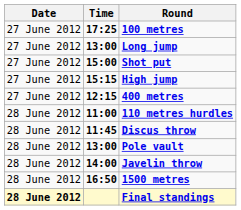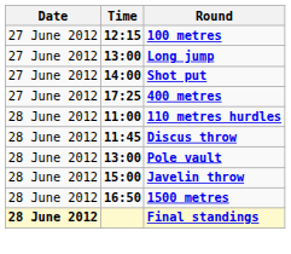 <table class="wikitable">
 <tr>
 <th>Date</th>
 <th>Time</th>
 <th>Round</th>
 </tr>
 <tr>
 <td>27 June 2012</td>
-<td><strong>17:25</strong></td>
+<td><strong>12:15</strong></td>
 <td><strong><a href='#'>100 metres</a></strong></td>
 </tr>
 <tr>
 <td>27 June 2012</td>
 <td><strong>13:00</strong></td>
 <td><strong><a href='#'>Long jump</a></strong></td>
 </tr>
 <tr>
 <td>27 June 2012</td>
-<td><strong>15:00</strong></td>
+<td><strong>14:00</strong></td>
 <td><strong><a href='#'>Shot put</a></strong></td>
 </tr>
 <tr>
 <td>27 June 2012</td>
-<td><strong>15:15</strong></td>
-<td><strong><a href='#'>High jump</a></strong></td>
-</tr>
-<tr>
-<td>27 June 2012</td>
-<td><strong>12:15</strong></td>
+<td><strong>17:25</strong></td>
 <td><strong><a href='#'>400 metres</a></strong></td>
 </tr>
 <tr>
 <td>28 June 2012</td>
 <td><strong>11:00</strong></td>
 <td><strong><a href='#'>110 metres hurdles</a></strong></td>
 </tr>
 <tr>
 <td>28 June 2012</td>
 <td><strong>11:45</strong></td>
 <td><strong><a href='#'>Discus throw</a></strong></td>
 </tr>
 <tr>
 <td>28 June 2012</td>
 <td><strong>13:00</strong></td>
 <td><strong><a href='#'>Pole vault</a></strong></td>
 </tr>
 <tr>
 <td>28 June 2012</td>
-<td><strong>14:00</strong></td>
+<td><strong>15:00</strong></td>
 <td><strong><a href='#'>Javelin throw</a></strong></td>
 </tr>
 <tr>
 <td>28 June 2012</td>
 <td><strong>16:50</strong></td>
 <td><strong><a href='#'>1500 metres</a></strong></td>
 </tr>
 <tr style=background:lemonchiffon>
 <td><strong>28 June 2012</strong></td>
 <td></td>
 <td><strong><a href='#'>Final standings</a></strong></td>
 </tr>
 </table>
